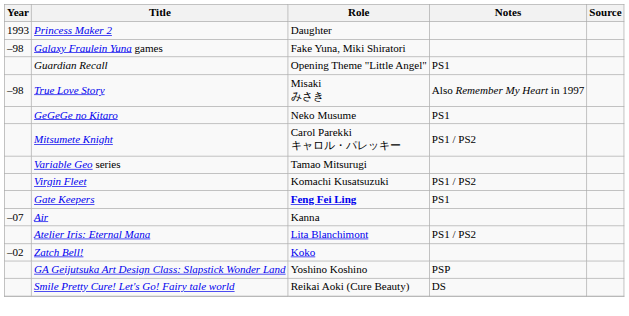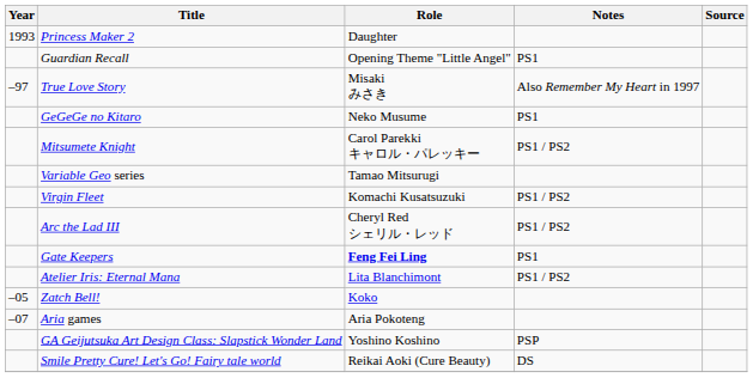 <table class="wikitable sortable plainrowheaders">
 <tr>
 <th>Year</th>
 <th>Title</th>
 <th>Role</th>
 <th class="unsortable">Notes</th>
 <th class="unsortable">Source</th>
 </tr>
 <tr>
 <td>1993</td>
 <td><em><a href='#'>Princess Maker 2</a></em></td>
 <td>Daughter</td>
 <td></td>
 <td></td>
 </tr>
 <tr>
-<td>–98</td>
-<td><em><a href='#'>Galaxy Fraulein Yuna</a></em> games</td>
-<td>Fake Yuna, Miki Shiratori</td>
-<td></td>
-<td></td>
-</tr>
-<tr>
 <td></td>
 <td><em>Guardian Recall</em></td>
 <td>Opening Theme "Little Angel"</td>
 <td>PS1</td>
 <td></td>
 </tr>
 <tr>
-<td>–98</td>
+<td>–97</td>
 <td><em><a href='#'>True Love Story</a></em></td>
 <td>Misaki<br>みさき</td>
 <td>Also <em>Remember My Heart</em> in 1997</td>
 <td></td>
 </tr>
 <tr>
 <td></td>
 <td><em><a href='#'>GeGeGe no Kitaro</a></em></td>
 <td>Neko Musume</td>
 <td>PS1</td>
 <td></td>
 </tr>
 <tr>
 <td></td>
 <td><em><a href='#'>Mitsumete Knight</a></em></td>
 <td>Carol Parekki<br>キャロル・パレッキー</td>
 <td>PS1 / PS2</td>
 <td></td>
 </tr>
 <tr>
 <td></td>
 <td><em><a href='#'>Variable Geo</a></em> series</td>
 <td>Tamao Mitsurugi</td>
 <td></td>
 <td></td>
 </tr>
 <tr>
 <td></td>
 <td><em><a href='#'>Virgin Fleet</a></em></td>
 <td>Komachi Kusatsuzuki</td>
 <td>PS1 / PS2</td>
 <td></td>
 </tr>
 <tr>
 <td></td>
+<td><em><a href='#'>Arc the Lad III</a></em></td>
+<td>Cheryl Red<br>シェリル・レッド</td>
+<td>PS1 / PS2</td>
+<td></td>
+</tr>
+<tr>
+<td></td>
 <td><em><a href='#'>Gate Keepers</a></em></td>
 <td><strong><a href='#'>Feng Fei Ling</a></strong></td>
 <td>PS1</td>
-<td></td>
-</tr>
-<tr>
-<td>–07</td>
-<td><em><a href='#'>Air</a></em></td>
-<td>Kanna</td>
-<td></td>
 <td></td>
 </tr>
 <tr>
 <td></td>
 <td><em><a href='#'>Atelier Iris: Eternal Mana</a></em></td>
 <td><a href='#'>Lita Blanchimont</a></td>
 <td>PS1 / PS2</td>
 <td></td>
 </tr>
 <tr>
-<td>–02</td>
+<td>–05</td>
 <td><em><a href='#'>Zatch Bell!</a></em></td>
 <td><a href='#'>Koko</a></td>
+<td></td>
+<td></td>
+</tr>
+<tr>
+<td>–07</td>
+<td><em><a href='#'>Aria</a></em> games</td>
+<td>Aria Pokoteng</td>
 <td></td>
 <td></td>
 </tr>
 <tr>
 <td></td>
 <td><em> <a href='#'>GA Geijutsuka Art Design Class: Slapstick Wonder Land</a></em></td>
 <td>Yoshino Koshino</td>
 <td>PSP</td>
 <td></td>
 </tr>
 <tr>
 <td></td>
 <td><em><a href='#'>Smile Pretty Cure! Let's Go! Fairy tale world</a></em></td>
 <td>Reikai Aoki (Cure Beauty)</td>
 <td>DS</td>
 <td></td>
 </tr>
 <tr>
 </tr>
 </table>
